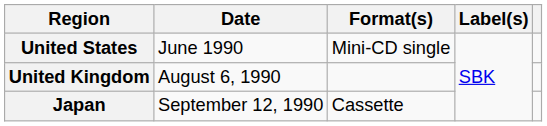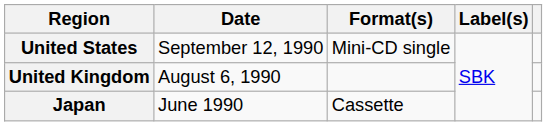 <table class="wikitable plainrowheaders">
 <tr>
 <th scope="col">Region</th>
 <th scope="col">Date</th>
 <th scope="col">Format(s)</th>
 <th scope="col">Label(s)</th>
 <th scope="col"></th>
 </tr>
 <tr>
 <th scope="row">United States</th>
-<td>June 1990</td>
+<td>September 12, 1990</td>
 <td>Mini-CD single</td>
 <td rowspan="3"><a href='#'>SBK</a></td>
 <td></td>
 </tr>
 <tr>
 <th scope="row">United Kingdom</th>
 <td>August 6, 1990</td>
 <td></td>
 <td></td>
 </tr>
 <tr>
 <th scope="row">Japan</th>
-<td>September 12, 1990</td>
+<td>June 1990</td>
 <td>Cassette</td>
 <td></td>
 </tr>
 </table>
